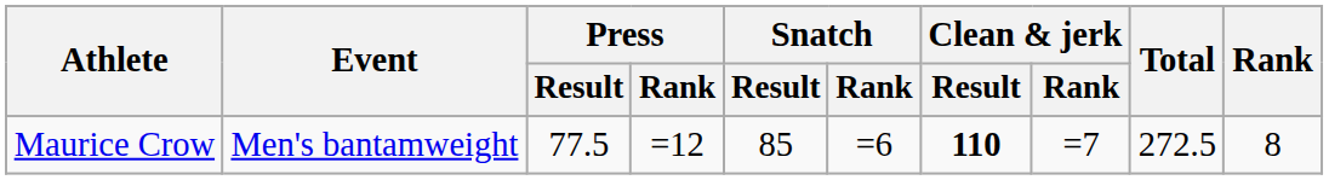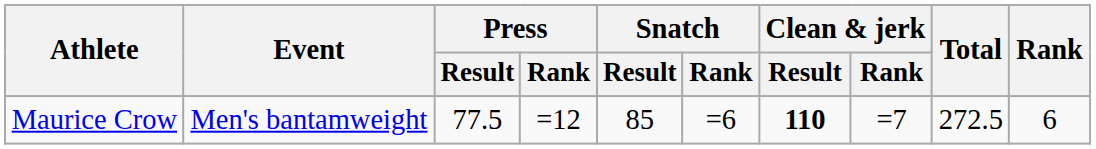 <table class="wikitable" style="font-size:90%">
 <tr>
 <th rowspan="2">Athlete</th>
 <th rowspan="2">Event</th>
 <th colspan="2">Press</th>
 <th colspan="2">Snatch</th>
 <th colspan="2">Clean & jerk</th>
 <th rowspan="2">Total</th>
 <th rowspan="2">Rank</th>
 </tr>
 <tr style="font-size:95%">
 <th>Result</th>
 <th>Rank</th>
 <th>Result</th>
 <th>Rank</th>
 <th>Result</th>
 <th>Rank</th>
 </tr>
 <tr align=center>
 <td align=left><a href='#'>Maurice Crow</a></td>
 <td align=left><a href='#'>Men's bantamweight</a></td>
 <td>77.5</td>
 <td>=12</td>
 <td>85</td>
 <td>=6</td>
 <td><strong>110</strong></td>
 <td>=7</td>
 <td>272.5</td>
-<td>8</td>
+<td>6</td>
 </tr>
 </table>
